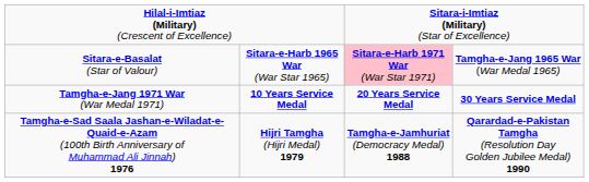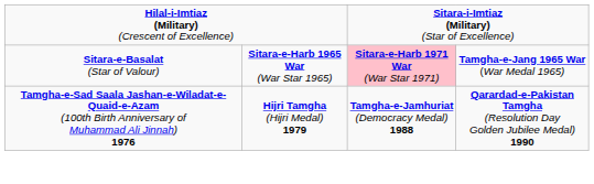 <table class="wikitable" style="margin:1em auto; text-align:center;">
 <tr>
 <td colspan="2"><strong><a href='#'>Hilal-i-Imtiaz</a></strong><br><strong>(Military)</strong><br><em>(Crescent of Excellence)</em></td>
 <td colspan="2"><strong><a href='#'>Sitara-i-Imtiaz</a></strong><br><strong>(Military)</strong><br><em>(Star of Excellence)</em></td>
 </tr>
 <tr>
 <td><strong><a href='#'>Sitara-e-Basalat</a></strong><br><em>(Star of Valour)</em></td>
 <td><strong><a href='#'>Sitara-e-Harb 1965 War</a></strong><br><em>(War Star 1965)</em></td>
 <td style="background: pink;"><strong><a href='#'>Sitara-e-Harb 1971 War</a></strong><br><em>(War Star 1971)</em></td>
 <td><strong><a href='#'>Tamgha-e-Jang 1965 War</a></strong><br>(<em>War Medal 1965)</em></td>
 </tr>
 <tr>
-<td><strong><a href='#'>Tamgha-e-Jang 1971 War</a></strong><br><em>(War Medal 1971)</em></td>
-<td><strong><a href='#'>10 Years Service Medal</a></strong></td>
-<td><strong><a href='#'>20 Years Service Medal</a></strong></td>
-<td><strong><a href='#'>30 Years Service Medal</a></strong></td>
-</tr>
-<tr>
 <td><strong><a href='#'>Tamgha-e-Sad Saala Jashan-e-Wiladat-e-Quaid-e-Azam</a></strong><br><em>(100th Birth Anniversary of</em><br><em><a href='#'>Muhammad Ali Jinnah</a>)</em><br><strong>1976</strong></td>
 <td><strong><a href='#'>Hijri Tamgha</a></strong><br><em>(Hijri Medal)</em><br><strong>1979</strong></td>
 <td><strong><a href='#'>Tamgha-e-Jamhuriat</a></strong><br><em>(Democracy Medal)</em><br><strong>1988</strong></td>
 <td><strong><a href='#'>Qarardad-e-Pakistan Tamgha</a></strong><br><em>(Resolution Day</em><br><em>Golden Jubilee Medal)</em><br><strong>1990</strong></td>
 </tr>
 </table>
